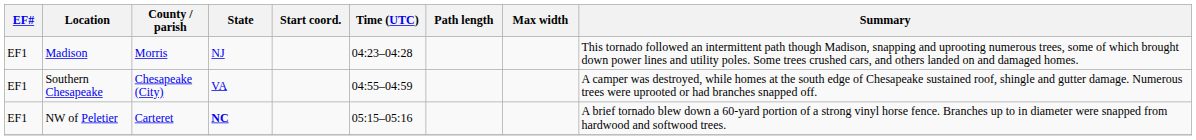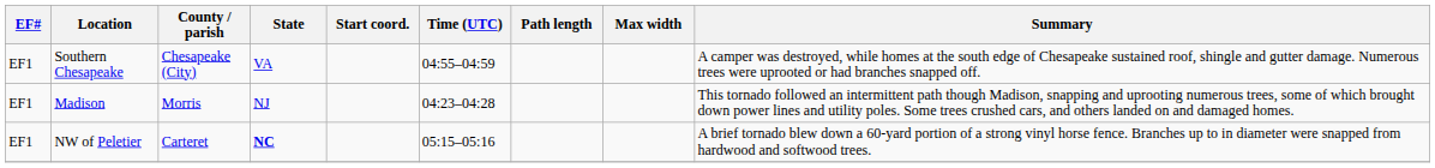 <table class="wikitable sortable" style="width:100%;">
 <tr>
 <th scope="col"  style="width:3%; text-align:center;"><a href='#'>EF#</a></th>
 <th scope="col"  style="width:7%; text-align:center;" class="unsortable">Location</th>
 <th scope="col"  style="width:6%; text-align:center;" class="unsortable">County / parish</th>
 <th scope="col"  style="width:5%; text-align:center;">State</th>
 <th scope="col"  style="width:6%; text-align:center;">Start coord.</th>
 <th scope="col"  style="width:6%; text-align:center;">Time (<a href='#'>UTC</a>)</th>
 <th scope="col"  style="width:6%; text-align:center;">Path length</th>
 <th scope="col"  style="width:6%; text-align:center;">Max width</th>
 <th scope="col" class="unsortable" style="width:48%; text-align:center;">Summary</th>
 </tr>
 <tr>
 <td bgcolor=>EF1</td>
+<td>Southern <a href='#'>Chesapeake</a></td>
+<td><a href='#'>Chesapeake (City)</a></td>
+<td><a href='#'>VA</a></td>
+<td></td>
+<td>04:55–04:59</td>
+<td></td>
+<td></td>
+<td>A camper was destroyed, while homes at the south edge of Chesapeake sustained roof, shingle and gutter damage. Numerous trees were uprooted or had branches snapped off.</td>
+</tr>
+<tr>
+<td bgcolor=>EF1</td>
 <td><a href='#'>Madison</a></td>
 <td><a href='#'>Morris</a></td>
 <td><a href='#'>NJ</a></td>
 <td></td>
 <td>04:23–04:28</td>
 <td></td>
 <td></td>
 <td>This tornado followed an intermittent path though Madison, snapping and uprooting numerous trees,  some of which brought down power lines and utility poles. Some trees crushed cars, and others landed on and damaged homes.</td>
-</tr>
-<tr>
-<td bgcolor=>EF1</td>
-<td>Southern <a href='#'>Chesapeake</a></td>
-<td><a href='#'>Chesapeake (City)</a></td>
-<td><a href='#'>VA</a></td>
-<td></td>
-<td>04:55–04:59</td>
-<td></td>
-<td></td>
-<td>A camper was destroyed, while homes at the south edge of Chesapeake sustained roof, shingle and gutter damage. Numerous trees were uprooted or had branches snapped off.</td>
 </tr>
 <tr>
 <td bgcolor=>EF1</td>
 <td>NW of <a href='#'>Peletier</a></td>
 <td><a href='#'>Carteret</a></td>
 <td><strong><a href='#'>NC</a></strong></td>
 <td></td>
 <td>05:15–05:16</td>
 <td></td>
 <td></td>
 <td>A brief tornado blew down a 60-yard portion of a strong vinyl horse fence. Branches up to  in diameter were snapped from hardwood and softwood trees.</td>
 </tr>
 <tr>
 </tr>
 </table>
